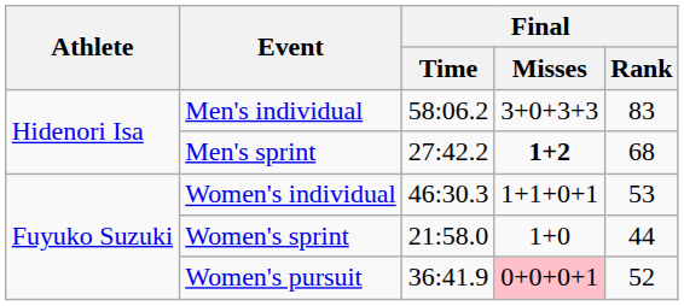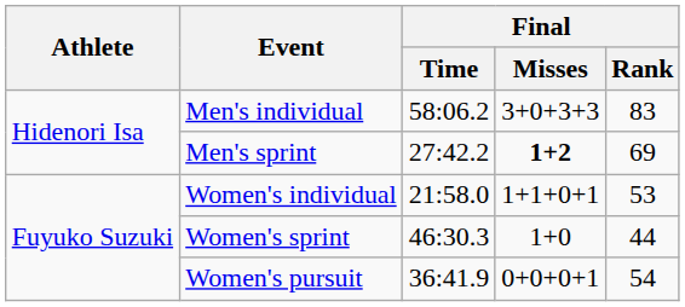 <table class="wikitable">
 <tr>
 <th rowspan="2">Athlete</th>
 <th rowspan="2">Event</th>
 <th colspan="3">Final</th>
 </tr>
 <tr>
 <th>Time</th>
 <th>Misses</th>
 <th>Rank</th>
 </tr>
 <tr>
 <td rowspan=2><a href='#'>Hidenori Isa</a></td>
 <td><a href='#'>Men's individual</a></td>
 <td align=center>58:06.2</td>
 <td align=center>3+0+3+3</td>
 <td align=center>83</td>
 </tr>
 <tr>
 <td><a href='#'>Men's sprint</a></td>
 <td align=center>27:42.2</td>
 <td align=center><strong>1+2</strong></td>
-<td align=center>68</td>
+<td align=center>69</td>
 </tr>
 <tr>
 <td rowspan=3><a href='#'>Fuyuko Suzuki</a></td>
 <td><a href='#'>Women's individual</a></td>
-<td align=center>46:30.3</td>
+<td align=center>21:58.0</td>
 <td align=center>1+1+0+1</td>
 <td align=center>53</td>
 </tr>
 <tr>
 <td><a href='#'>Women's sprint</a></td>
-<td align=center>21:58.0</td>
+<td align=center>46:30.3</td>
 <td align=center>1+0</td>
 <td align=center>44</td>
 </tr>
 <tr>
 <td><a href='#'>Women's pursuit</a></td>
 <td align=center>36:41.9</td>
-<td align=center style="background: pink;">0+0+0+1</td>
-<td align=center>52</td>
+<td align=center>0+0+0+1</td>
+<td align=center>54</td>
 </tr>
 </table>
